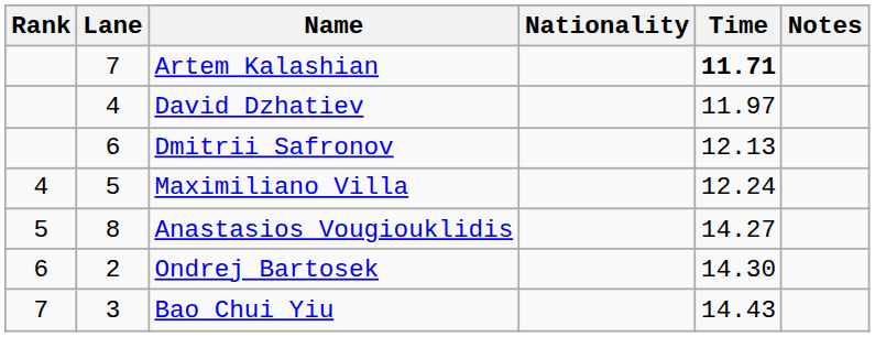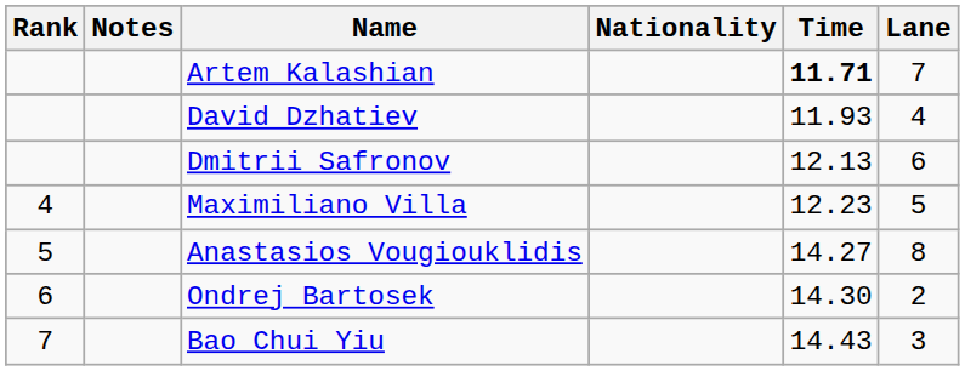 <table class="wikitable sortable" style="text-align:center">
 <tr>
 <th>Rank</th>
-<th>Lane</th>
+<th>Notes</th>
 <th>Name</th>
 <th>Nationality</th>
 <th>Time</th>
-<th>Notes</th>
+<th>Lane</th>
 </tr>
 <tr>
 <td></td>
-<td>7</td>
+<td></td>
 <td align="left"><a href='#'>Artem Kalashian</a></td>
 <td align="left"></td>
 <td><strong>11.71</strong></td>
-<td></td>
+<td>7</td>
 </tr>
 <tr>
 <td></td>
-<td>4</td>
+<td></td>
 <td align="left"><a href='#'>David Dzhatiev</a></td>
 <td align="left"></td>
-<td>11.97</td>
-<td></td>
+<td>11.93</td>
+<td>4</td>
 </tr>
 <tr>
 <td></td>
-<td>6</td>
+<td></td>
 <td align="left"><a href='#'>Dmitrii Safronov</a></td>
 <td align="left"></td>
 <td>12.13</td>
-<td></td>
+<td>6</td>
 </tr>
 <tr>
 <td>4</td>
-<td>5</td>
+<td></td>
 <td align="left"><a href='#'>Maximiliano Villa</a></td>
 <td align="left"></td>
-<td>12.24</td>
-<td></td>
+<td>12.23</td>
+<td>5</td>
 </tr>
 <tr>
 <td>5</td>
-<td>8</td>
+<td></td>
 <td align="left"><a href='#'>Anastasios Vougiouklidis</a></td>
 <td align="left"></td>
 <td>14.27</td>
-<td></td>
+<td>8</td>
 </tr>
 <tr>
 <td>6</td>
-<td>2</td>
+<td></td>
 <td align="left"><a href='#'>Ondrej Bartosek</a></td>
 <td align="left"></td>
 <td>14.30</td>
-<td></td>
+<td>2</td>
 </tr>
 <tr>
 <td>7</td>
-<td>3</td>
+<td></td>
 <td align="left"><a href='#'>Bao Chui Yiu</a></td>
 <td align="left"></td>
 <td>14.43</td>
-<td></td>
+<td>3</td>
 </tr>
 </table>
